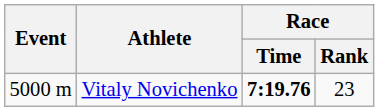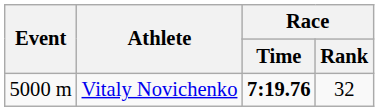 <table class="wikitable" border="1" style="font-size:90%">
 <tr>
 <th rowspan=2>Event</th>
 <th rowspan=2>Athlete</th>
 <th colspan=2>Race</th>
 </tr>
 <tr>
 <th>Time</th>
 <th>Rank</th>
 </tr>
 <tr>
 <td>5000 m</td>
 <td><a href='#'>Vitaly Novichenko</a></td>
 <td align=center><strong>7:19.76</strong></td>
-<td align=center>23</td>
+<td align=center>32</td>
 </tr>
 </table>
